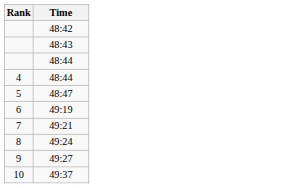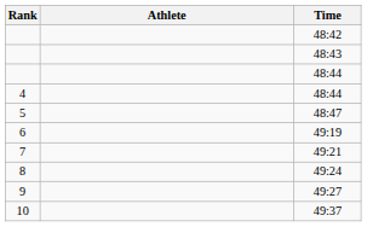 <table class=wikitable style=text-align:center>
 <tr>
 <th>Rank</th>
+<th style="width: 20em">Athlete</th>
 <th style="width: 5em">Time</th>
 </tr>
 <tr>
 <td></td>
+<td align=left></td>
 <td>48:42</td>
 </tr>
 <tr>
 <td></td>
+<td align=left></td>
 <td>48:43</td>
 </tr>
 <tr>
 <td></td>
+<td align=left></td>
 <td>48:44</td>
 </tr>
 <tr>
 <td>4</td>
+<td align=left></td>
 <td>48:44</td>
 </tr>
 <tr>
 <td>5</td>
+<td align=left></td>
 <td>48:47</td>
 </tr>
 <tr>
 <td>6</td>
+<td align=left></td>
 <td>49:19</td>
 </tr>
 <tr>
 <td>7</td>
+<td align=left></td>
 <td>49:21</td>
 </tr>
 <tr>
 <td>8</td>
+<td align=left></td>
 <td>49:24</td>
 </tr>
 <tr>
 <td>9</td>
+<td align=left></td>
 <td>49:27</td>
 </tr>
 <tr>
 <td>10</td>
+<td align=left></td>
 <td>49:37</td>
 </tr>
 </table>
